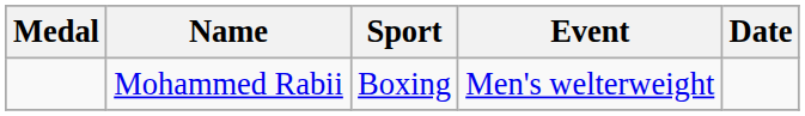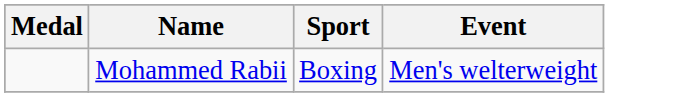 <table class="wikitable sortable"  style="font-size:95%">
 <tr>
 <th>Medal</th>
 <th>Name</th>
 <th>Sport</th>
 <th>Event</th>
-<th>Date</th>
 </tr>
 <tr>
 <td></td>
 <td><a href='#'>Mohammed Rabii</a></td>
 <td><a href='#'>Boxing</a></td>
 <td><a href='#'>Men's welterweight</a></td>
-<td></td>
 </tr>
 </table>
